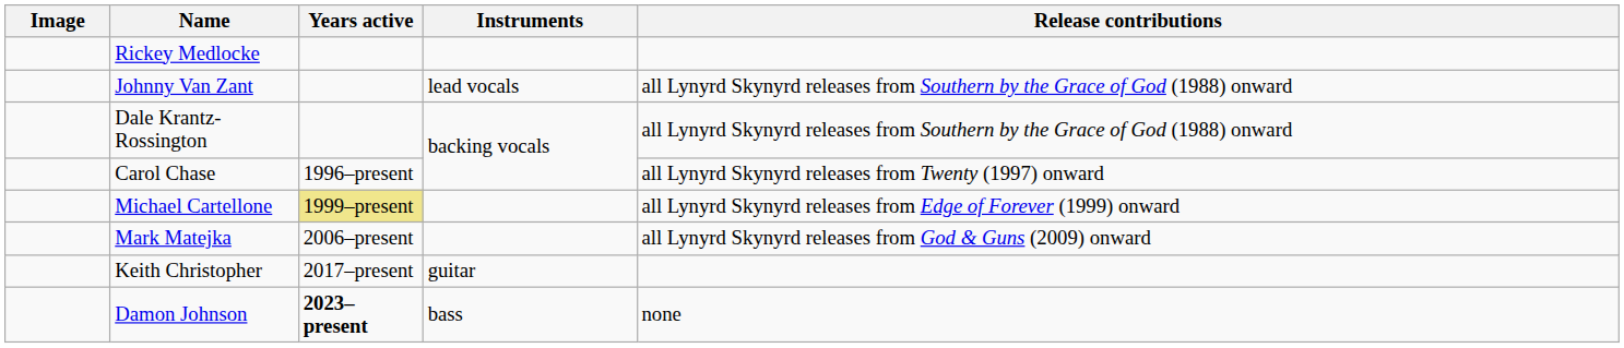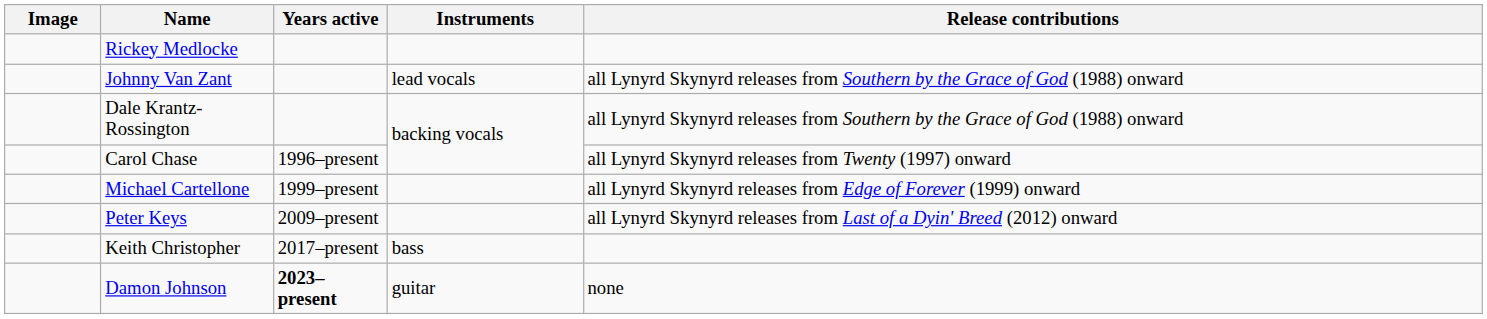 <table class="wikitable" border="1" width=100%>
 <tr>
 <th width="75">Image</th>
 <th width="140">Name</th>
 <th width="90">Years active</th>
 <th width="160">Instruments</th>
 <th>Release contributions</th>
 </tr>
 <tr>
 <td></td>
 <td><a href='#'>Rickey Medlocke</a></td>
 <td></td>
 <td></td>
 <td></td>
 </tr>
 <tr>
 <td></td>
 <td><a href='#'>Johnny Van Zant</a></td>
 <td></td>
 <td>lead vocals</td>
 <td>all Lynyrd Skynyrd releases from <em><a href='#'>Southern by the Grace of God</a></em> (1988) onward</td>
 </tr>
 <tr>
 <td></td>
 <td>Dale Krantz-Rossington</td>
 <td></td>
 <td rowspan=2>backing vocals</td>
 <td>all Lynyrd Skynyrd releases from <em>Southern by the Grace of God</em> (1988) onward</td>
 </tr>
 <tr>
 <td></td>
 <td>Carol Chase</td>
 <td>1996–present</td>
 <td>all Lynyrd Skynyrd releases from <em>Twenty</em> (1997) onward</td>
 </tr>
 <tr>
 <td></td>
 <td><a href='#'>Michael Cartellone</a></td>
-<td style="background: khaki;">1999–present</td>
+<td>1999–present</td>
 <td></td>
 <td>all Lynyrd Skynyrd releases from <em><a href='#'>Edge of Forever</a></em> (1999) onward</td>
 </tr>
 <tr>
 <td></td>
-<td><a href='#'>Mark Matejka</a></td>
-<td>2006–present</td>
+<td><a href='#'>Peter Keys</a></td>
+<td>2009–present</td>
 <td></td>
-<td>all Lynyrd Skynyrd releases from <em><a href='#'>God & Guns</a></em> (2009) onward</td>
+<td>all Lynyrd Skynyrd releases from <em><a href='#'>Last of a Dyin' Breed</a></em> (2012) onward</td>
 </tr>
 <tr>
 <td></td>
 <td>Keith Christopher</td>
 <td>2017–present</td>
-<td>guitar</td>
+<td>bass</td>
 <td></td>
 </tr>
 <tr>
 <td></td>
 <td><a href='#'>Damon Johnson</a></td>
 <td><strong>2023–present </strong></td>
-<td>bass</td>
+<td>guitar</td>
 <td>none</td>
 </tr>
 </table>
